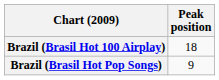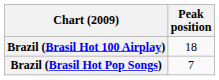 <table class="wikitable sortable plainrowheaders">
 <tr>
 <th scope="col">Chart (2009)</th>
 <th scope="col">Peak<br>position</th>
 </tr>
 <tr>
 <th scope="row">Brazil (<a href='#'>Brasil Hot 100 Airplay</a>)</th>
 <td align="center">18</td>
 </tr>
 <tr>
 <th scope="row">Brazil (<a href='#'>Brasil Hot Pop Songs</a>)</th>
-<td align="center">9</td>
+<td align="center">7</td>
 </tr>
 </table>
